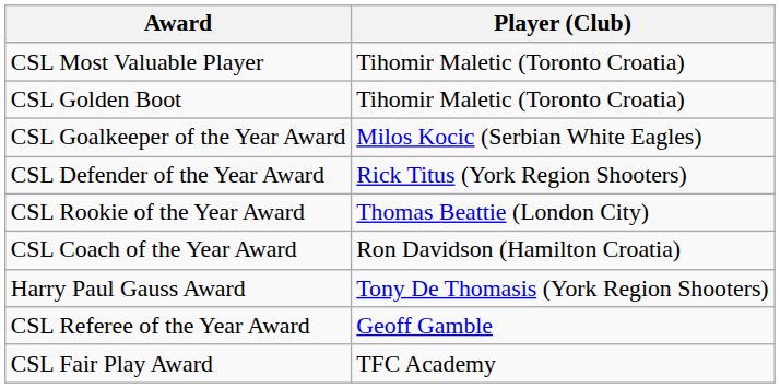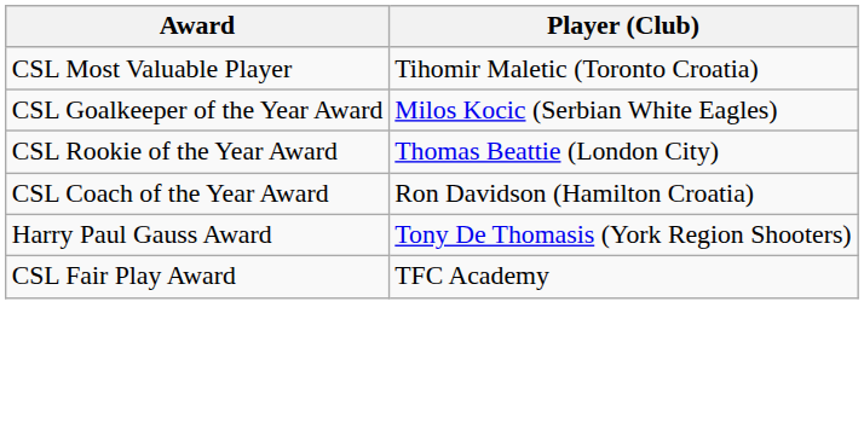 <table class="wikitable">
 <tr style="background:#cccccc;">
 <th>Award</th>
 <th>Player (Club)</th>
 </tr>
 <tr>
 <td>CSL Most Valuable Player</td>
 <td>Tihomir Maletic (Toronto Croatia)</td>
 </tr>
 <tr>
-<td>CSL Golden Boot</td>
-<td>Tihomir Maletic (Toronto Croatia)</td>
-</tr>
-<tr>
 <td>CSL Goalkeeper of the Year Award</td>
 <td><a href='#'>Milos Kocic</a> (Serbian White Eagles)</td>
-</tr>
-<tr>
-<td>CSL Defender of the Year Award</td>
-<td><a href='#'>Rick Titus</a> (York Region Shooters)</td>
 </tr>
 <tr>
 <td>CSL Rookie of the Year Award</td>
 <td><a href='#'>Thomas Beattie</a> (London City)</td>
 </tr>
 <tr>
 <td>CSL Coach of the Year Award</td>
 <td>Ron Davidson (Hamilton Croatia)</td>
 </tr>
 <tr>
 <td>Harry Paul Gauss Award</td>
 <td><a href='#'>Tony De Thomasis</a> (York Region Shooters)</td>
 </tr>
 <tr>
-<td>CSL Referee of the Year Award</td>
-<td><a href='#'>Geoff Gamble</a></td>
-</tr>
-<tr>
 <td>CSL Fair Play Award</td>
 <td>TFC Academy</td>
 </tr>
 </table>
